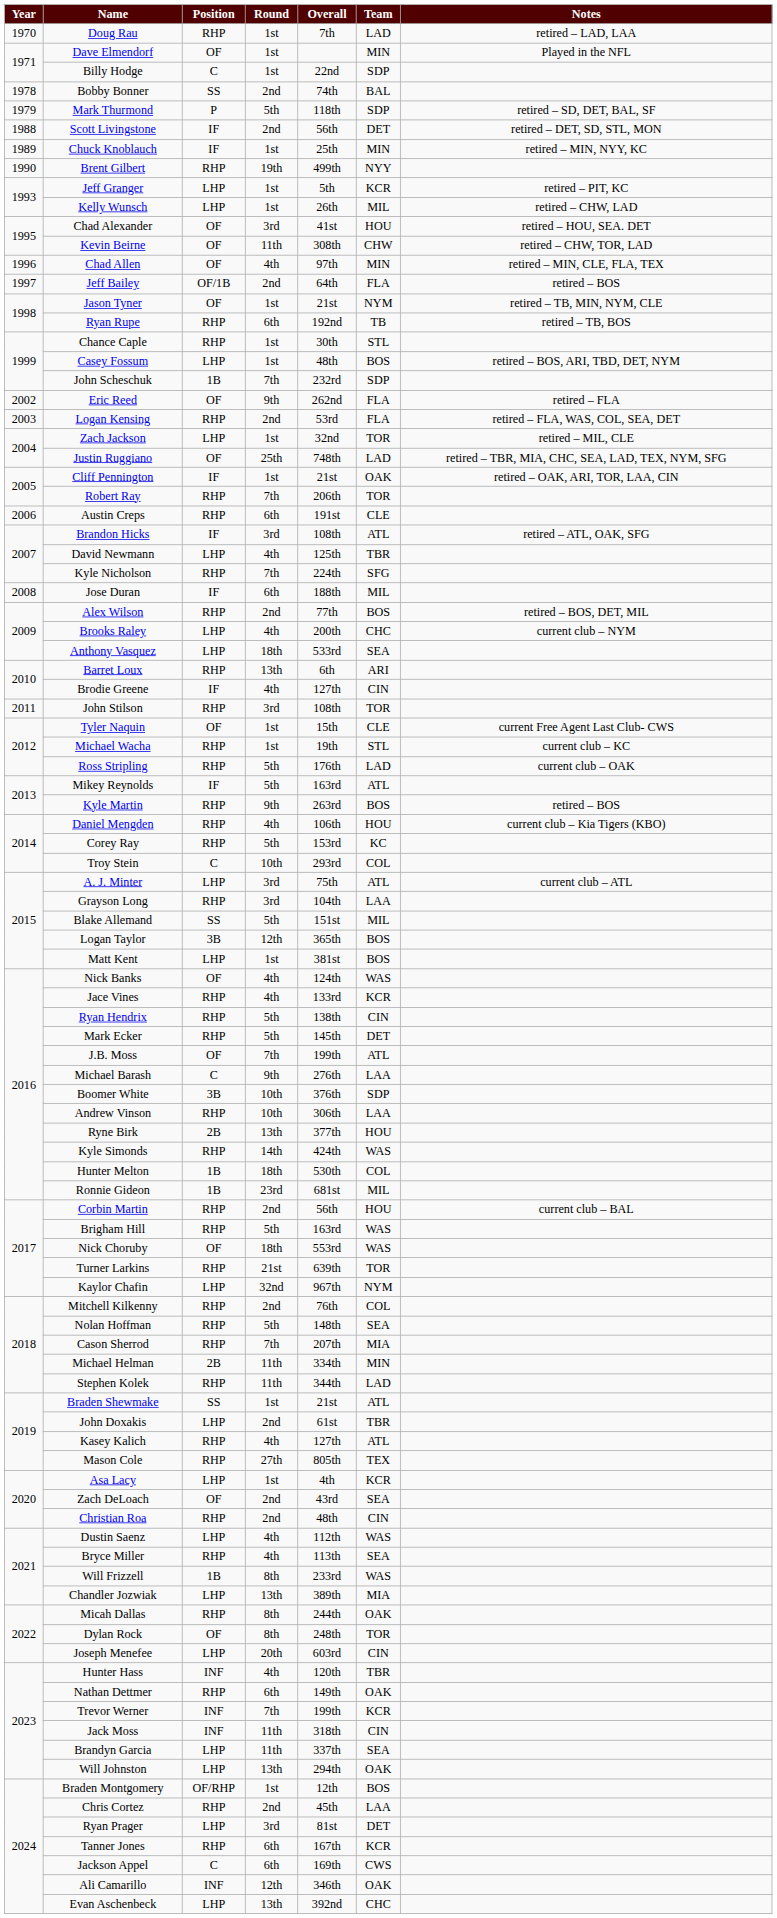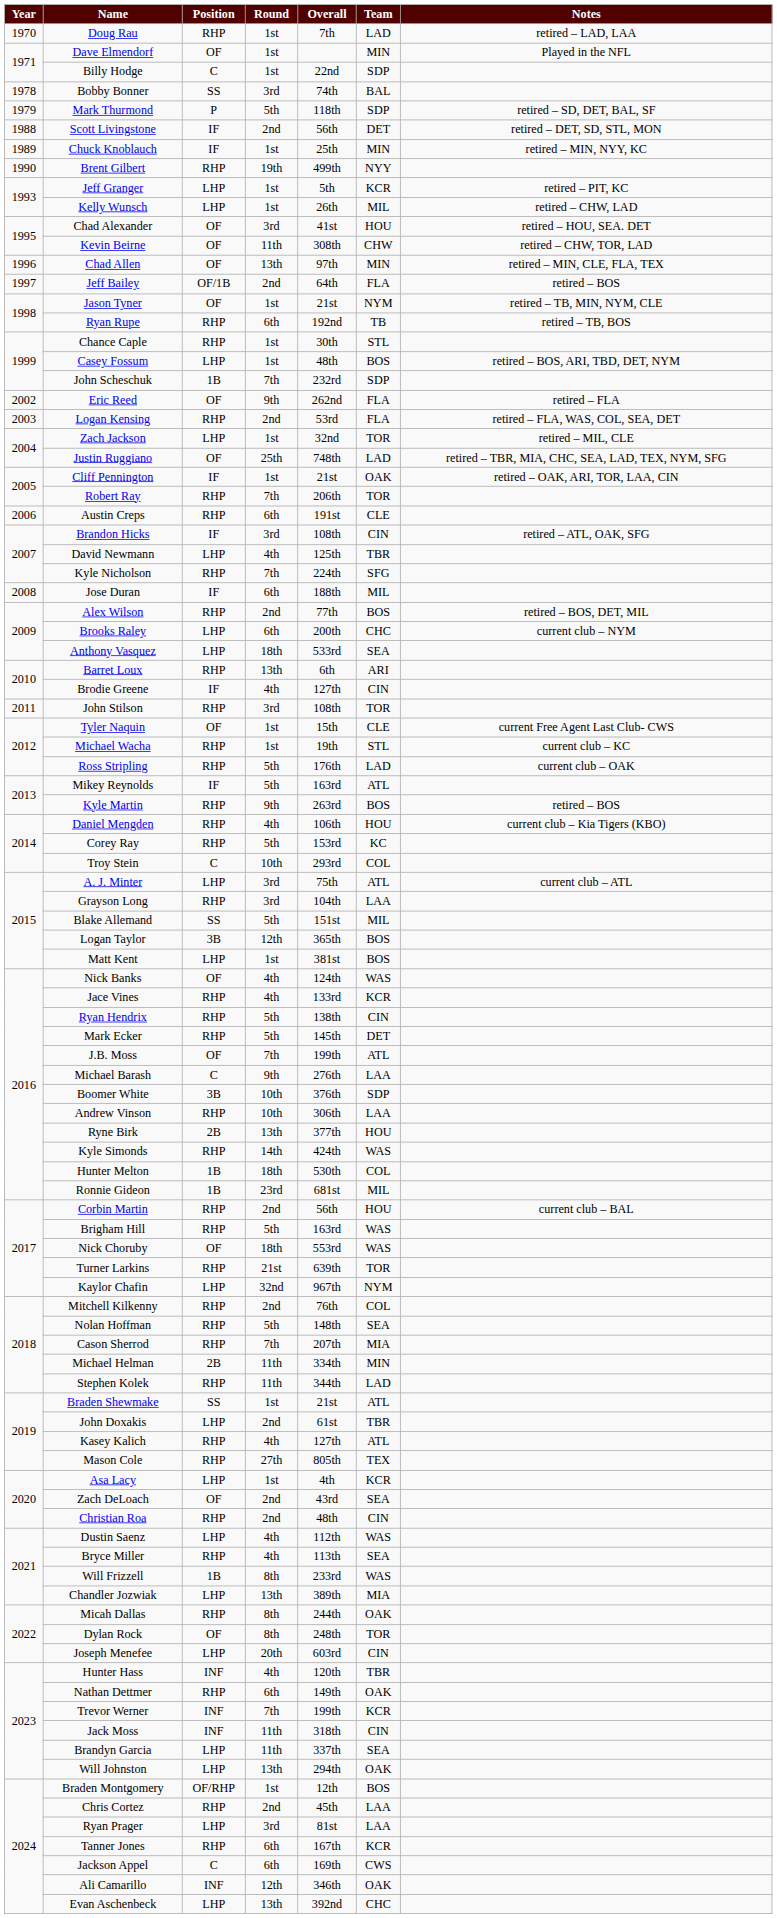 <table cellpadding="1" border="1" cellspacing="0" width="80%" class="wikitable sortable" style="text-align:center;">
 <tr>
 <th style="background: #500000; color:white;">Year</th>
 <th style="background: #500000; color:white;">Name</th>
 <th style="background: #500000; color:white;">Position</th>
 <th style="background: #500000; color:white;">Round</th>
 <th style="background: #500000; color:white;">Overall</th>
 <th style="background: #500000; color:white;">Team</th>
 <th style="background: #500000; color:white;">Notes</th>
 </tr>
 <tr>
 <td>1970</td>
 <td><a href='#'>Doug Rau</a></td>
 <td>RHP</td>
 <td>1st</td>
 <td>7th</td>
 <td>LAD</td>
 <td>retired – LAD, LAA</td>
 </tr>
 <tr>
 <td rowspan="2">1971</td>
 <td><a href='#'>Dave Elmendorf</a></td>
 <td>OF</td>
 <td>1st</td>
 <td></td>
 <td>MIN</td>
 <td>Played in the NFL</td>
 </tr>
 <tr>
 <td>Billy Hodge</td>
 <td>C</td>
 <td>1st</td>
 <td>22nd</td>
 <td>SDP</td>
 <td></td>
 </tr>
 <tr>
 <td>1978</td>
 <td>Bobby Bonner</td>
 <td>SS</td>
-<td>2nd</td>
+<td>3rd</td>
 <td>74th</td>
 <td>BAL</td>
 <td></td>
 </tr>
 <tr>
 <td>1979</td>
 <td><a href='#'>Mark Thurmond</a></td>
 <td>P</td>
 <td>5th</td>
 <td>118th</td>
 <td>SDP</td>
 <td>retired – SD, DET, BAL, SF</td>
 </tr>
 <tr>
 <td>1988</td>
 <td><a href='#'>Scott Livingstone</a></td>
 <td>IF</td>
 <td>2nd</td>
 <td>56th</td>
 <td>DET</td>
 <td>retired – DET, SD, STL, MON</td>
 </tr>
 <tr>
 <td>1989</td>
 <td><a href='#'>Chuck Knoblauch</a></td>
 <td>IF</td>
 <td>1st</td>
 <td>25th</td>
 <td>MIN</td>
 <td>retired – MIN, NYY, KC</td>
 </tr>
 <tr>
 <td>1990</td>
 <td><a href='#'>Brent Gilbert</a></td>
 <td>RHP</td>
 <td>19th</td>
 <td>499th</td>
 <td>NYY</td>
 <td></td>
 </tr>
 <tr>
 <td rowspan="2">1993</td>
 <td><a href='#'>Jeff Granger</a></td>
 <td>LHP</td>
 <td>1st</td>
 <td>5th</td>
 <td>KCR</td>
 <td>retired – PIT, KC</td>
 </tr>
 <tr>
 <td><a href='#'>Kelly Wunsch</a></td>
 <td>LHP</td>
 <td>1st</td>
 <td>26th</td>
 <td>MIL</td>
 <td>retired – CHW, LAD</td>
 </tr>
 <tr>
 <td rowspan="2">1995</td>
 <td>Chad Alexander</td>
 <td>OF</td>
 <td>3rd</td>
 <td>41st</td>
 <td>HOU</td>
 <td>retired – HOU, SEA. DET</td>
 </tr>
 <tr>
 <td><a href='#'>Kevin Beirne</a></td>
 <td>OF</td>
 <td>11th</td>
 <td>308th</td>
 <td>CHW</td>
 <td>retired – CHW, TOR, LAD</td>
 </tr>
 <tr>
 <td>1996</td>
 <td><a href='#'>Chad Allen</a></td>
 <td>OF</td>
-<td>4th</td>
+<td>13th</td>
 <td>97th</td>
 <td>MIN</td>
 <td>retired – MIN, CLE, FLA, TEX</td>
 </tr>
 <tr>
 <td>1997</td>
 <td><a href='#'>Jeff Bailey</a></td>
 <td>OF/1B</td>
 <td>2nd</td>
 <td>64th</td>
 <td>FLA</td>
 <td>retired – BOS</td>
 </tr>
 <tr>
 <td rowspan="2">1998</td>
 <td><a href='#'>Jason Tyner</a></td>
 <td>OF</td>
 <td>1st</td>
 <td>21st</td>
 <td>NYM</td>
 <td>retired – TB, MIN, NYM, CLE</td>
 </tr>
 <tr>
 <td><a href='#'>Ryan Rupe</a></td>
 <td>RHP</td>
 <td>6th</td>
 <td>192nd</td>
 <td>TB</td>
 <td>retired – TB, BOS</td>
 </tr>
 <tr>
 <td rowspan="3">1999</td>
 <td>Chance Caple</td>
 <td>RHP</td>
 <td>1st</td>
 <td>30th</td>
 <td>STL</td>
 <td></td>
 </tr>
 <tr>
 <td><a href='#'>Casey Fossum</a></td>
 <td>LHP</td>
 <td>1st</td>
 <td>48th</td>
 <td>BOS</td>
 <td>retired – BOS, ARI, TBD, DET, NYM</td>
 </tr>
 <tr>
 <td>John Scheschuk</td>
 <td>1B</td>
 <td>7th</td>
 <td>232rd</td>
 <td>SDP</td>
 </tr>
 <tr>
 <td>2002</td>
 <td><a href='#'>Eric Reed</a></td>
 <td>OF</td>
 <td>9th</td>
 <td>262nd</td>
 <td>FLA</td>
 <td>retired – FLA</td>
 </tr>
 <tr>
 <td>2003</td>
 <td><a href='#'>Logan Kensing</a></td>
 <td>RHP</td>
 <td>2nd</td>
 <td>53rd</td>
 <td>FLA</td>
 <td>retired – FLA, WAS, COL, SEA, DET</td>
 </tr>
 <tr>
 <td rowspan="2">2004</td>
 <td><a href='#'>Zach Jackson</a></td>
 <td>LHP</td>
 <td>1st</td>
 <td>32nd</td>
 <td>TOR</td>
 <td>retired – MIL, CLE</td>
 </tr>
 <tr>
 <td><a href='#'>Justin Ruggiano</a></td>
 <td>OF</td>
 <td>25th</td>
 <td>748th</td>
 <td>LAD</td>
 <td>retired – TBR, MIA, CHC, SEA, LAD, TEX, NYM, SFG</td>
 </tr>
 <tr>
 <td rowspan="2">2005</td>
 <td><a href='#'>Cliff Pennington</a></td>
 <td>IF</td>
 <td>1st</td>
 <td>21st</td>
 <td>OAK</td>
 <td>retired – OAK, ARI, TOR, LAA, CIN</td>
 </tr>
 <tr>
 <td><a href='#'>Robert Ray</a></td>
 <td>RHP</td>
 <td>7th</td>
 <td>206th</td>
 <td>TOR</td>
 <td></td>
 </tr>
 <tr>
 <td>2006</td>
 <td>Austin Creps</td>
 <td>RHP</td>
 <td>6th</td>
 <td>191st</td>
 <td>CLE</td>
 <td></td>
 </tr>
 <tr>
 <td rowspan="3">2007</td>
 <td><a href='#'>Brandon Hicks</a></td>
 <td>IF</td>
 <td>3rd</td>
 <td>108th</td>
-<td>ATL</td>
+<td>CIN</td>
 <td>retired – ATL, OAK, SFG</td>
 </tr>
 <tr>
 <td>David Newmann</td>
 <td>LHP</td>
 <td>4th</td>
 <td>125th</td>
 <td>TBR</td>
 <td></td>
 </tr>
 <tr>
 <td>Kyle Nicholson</td>
 <td>RHP</td>
 <td>7th</td>
 <td>224th</td>
 <td>SFG</td>
 <td></td>
 </tr>
 <tr>
 <td>2008</td>
 <td>Jose Duran</td>
 <td>IF</td>
 <td>6th</td>
 <td>188th</td>
 <td>MIL</td>
 <td></td>
 </tr>
 <tr>
 <td rowspan="3">2009</td>
 <td><a href='#'>Alex Wilson</a></td>
 <td>RHP</td>
 <td>2nd</td>
 <td>77th</td>
 <td>BOS</td>
 <td>retired – BOS, DET, MIL</td>
 </tr>
 <tr>
 <td><a href='#'>Brooks Raley</a></td>
 <td>LHP</td>
-<td>4th</td>
+<td>6th</td>
 <td>200th</td>
 <td>CHC</td>
 <td>current club – NYM</td>
 </tr>
 <tr>
 <td><a href='#'>Anthony Vasquez</a></td>
 <td>LHP</td>
 <td>18th</td>
 <td>533rd</td>
 <td>SEA</td>
 <td></td>
 </tr>
 <tr>
 <td rowspan="2">2010</td>
 <td><a href='#'>Barret Loux</a></td>
 <td>RHP</td>
 <td>13th</td>
 <td>6th</td>
 <td>ARI</td>
 <td></td>
 </tr>
 <tr>
 <td>Brodie Greene</td>
 <td>IF</td>
 <td>4th</td>
 <td>127th</td>
 <td>CIN</td>
 <td></td>
 </tr>
 <tr>
 <td>2011</td>
 <td>John Stilson</td>
 <td>RHP</td>
 <td>3rd</td>
 <td>108th</td>
 <td>TOR</td>
 <td></td>
 </tr>
 <tr>
 <td rowspan="3">2012</td>
 <td><a href='#'>Tyler Naquin</a></td>
 <td>OF</td>
 <td>1st</td>
 <td>15th</td>
 <td>CLE</td>
 <td>current Free Agent Last Club- CWS</td>
 </tr>
 <tr>
 <td><a href='#'>Michael Wacha</a></td>
 <td>RHP</td>
 <td>1st</td>
 <td>19th</td>
 <td>STL</td>
 <td>current club – KC</td>
 </tr>
 <tr>
 <td><a href='#'>Ross Stripling</a></td>
 <td>RHP</td>
 <td>5th</td>
 <td>176th</td>
 <td>LAD</td>
 <td>current club – OAK</td>
 </tr>
 <tr>
 <td rowspan="2">2013</td>
 <td>Mikey Reynolds</td>
 <td>IF</td>
 <td>5th</td>
 <td>163rd</td>
 <td>ATL</td>
 <td></td>
 </tr>
 <tr>
 <td><a href='#'>Kyle Martin</a></td>
 <td>RHP</td>
 <td>9th</td>
 <td>263rd</td>
 <td>BOS</td>
 <td>retired – BOS</td>
 </tr>
 <tr>
 <td rowspan="3">2014</td>
 <td><a href='#'>Daniel Mengden</a></td>
 <td>RHP</td>
 <td>4th</td>
 <td>106th</td>
 <td>HOU</td>
 <td>current club – Kia Tigers (KBO)</td>
 </tr>
 <tr>
 <td>Corey Ray</td>
 <td>RHP</td>
 <td>5th</td>
 <td>153rd</td>
 <td>KC</td>
 <td></td>
 </tr>
 <tr>
 <td>Troy Stein</td>
 <td>C</td>
 <td>10th</td>
 <td>293rd</td>
 <td>COL</td>
 <td></td>
 </tr>
 <tr>
 <td rowspan="5">2015</td>
 <td><a href='#'>A. J. Minter</a></td>
 <td>LHP</td>
 <td>3rd</td>
 <td>75th</td>
 <td>ATL</td>
 <td>current club – ATL</td>
 </tr>
 <tr>
 <td>Grayson Long</td>
 <td>RHP</td>
 <td>3rd</td>
 <td>104th</td>
 <td>LAA</td>
 <td></td>
 </tr>
 <tr>
 <td>Blake Allemand</td>
 <td>SS</td>
 <td>5th</td>
 <td>151st</td>
 <td>MIL</td>
 <td></td>
 </tr>
 <tr>
 <td>Logan Taylor</td>
 <td>3B</td>
 <td>12th</td>
 <td>365th</td>
 <td>BOS</td>
 <td></td>
 </tr>
 <tr>
 <td>Matt Kent</td>
 <td>LHP</td>
 <td>1st</td>
 <td>381st</td>
 <td>BOS</td>
 <td></td>
 </tr>
 <tr>
 <td rowspan="12">2016</td>
 <td>Nick Banks</td>
 <td>OF</td>
 <td>4th</td>
 <td>124th</td>
 <td>WAS</td>
 <td></td>
 </tr>
 <tr>
 <td>Jace Vines</td>
 <td>RHP</td>
 <td>4th</td>
 <td>133rd</td>
 <td>KCR</td>
 <td></td>
 </tr>
 <tr>
 <td><a href='#'>Ryan Hendrix</a></td>
 <td>RHP</td>
 <td>5th</td>
 <td>138th</td>
 <td>CIN</td>
 <td></td>
 </tr>
 <tr>
 <td>Mark Ecker</td>
 <td>RHP</td>
 <td>5th</td>
 <td>145th</td>
 <td>DET</td>
 <td></td>
 </tr>
 <tr>
 <td>J.B. Moss</td>
 <td>OF</td>
 <td>7th</td>
 <td>199th</td>
 <td>ATL</td>
 <td></td>
 </tr>
 <tr>
 <td>Michael Barash</td>
 <td>C</td>
 <td>9th</td>
 <td>276th</td>
 <td>LAA</td>
 <td></td>
 </tr>
 <tr>
 <td>Boomer White</td>
 <td>3B</td>
 <td>10th</td>
 <td>376th</td>
 <td>SDP</td>
 <td></td>
 </tr>
 <tr>
 <td>Andrew Vinson</td>
 <td>RHP</td>
 <td>10th</td>
 <td>306th</td>
 <td>LAA</td>
 <td></td>
 </tr>
 <tr>
 <td>Ryne Birk</td>
 <td>2B</td>
 <td>13th</td>
 <td>377th</td>
 <td>HOU</td>
 <td></td>
 </tr>
 <tr>
 <td>Kyle Simonds</td>
 <td>RHP</td>
 <td>14th</td>
 <td>424th</td>
 <td>WAS</td>
 <td></td>
 </tr>
 <tr>
 <td>Hunter Melton</td>
 <td>1B</td>
 <td>18th</td>
 <td>530th</td>
 <td>COL</td>
 <td></td>
 </tr>
 <tr>
 <td>Ronnie Gideon</td>
 <td>1B</td>
 <td>23rd</td>
 <td>681st</td>
 <td>MIL</td>
 <td></td>
 </tr>
 <tr>
 <td rowspan="5">2017</td>
 <td><a href='#'>Corbin Martin</a></td>
 <td>RHP</td>
 <td>2nd</td>
 <td>56th</td>
 <td>HOU</td>
 <td>current club – BAL</td>
 </tr>
 <tr>
 <td>Brigham Hill</td>
 <td>RHP</td>
 <td>5th</td>
 <td>163rd</td>
 <td>WAS</td>
 <td></td>
 </tr>
 <tr>
 <td>Nick Choruby</td>
 <td>OF</td>
 <td>18th</td>
 <td>553rd</td>
 <td>WAS</td>
 <td></td>
 </tr>
 <tr>
 <td>Turner Larkins</td>
 <td>RHP</td>
 <td>21st</td>
 <td>639th</td>
 <td>TOR</td>
 <td></td>
 </tr>
 <tr>
 <td>Kaylor Chafin</td>
 <td>LHP</td>
 <td>32nd</td>
 <td>967th</td>
 <td>NYM</td>
 <td></td>
 </tr>
 <tr>
 <td rowspan="5">2018</td>
 <td>Mitchell Kilkenny</td>
 <td>RHP</td>
 <td>2nd</td>
 <td>76th</td>
 <td>COL</td>
 <td></td>
 </tr>
 <tr>
 <td>Nolan Hoffman</td>
 <td>RHP</td>
 <td>5th</td>
 <td>148th</td>
 <td>SEA</td>
 <td></td>
 </tr>
 <tr>
 <td>Cason Sherrod</td>
 <td>RHP</td>
 <td>7th</td>
 <td>207th</td>
 <td>MIA</td>
 <td></td>
 </tr>
 <tr>
 <td>Michael Helman</td>
 <td>2B</td>
 <td>11th</td>
 <td>334th</td>
 <td>MIN</td>
 <td></td>
 </tr>
 <tr>
 <td>Stephen Kolek</td>
 <td>RHP</td>
 <td>11th</td>
 <td>344th</td>
 <td>LAD</td>
 <td></td>
 </tr>
 <tr>
 <td rowspan="4">2019</td>
 <td><a href='#'>Braden Shewmake</a></td>
 <td>SS</td>
 <td>1st</td>
 <td>21st</td>
 <td>ATL</td>
 <td></td>
 </tr>
 <tr>
 <td>John Doxakis</td>
 <td>LHP</td>
 <td>2nd</td>
 <td>61st</td>
 <td>TBR</td>
 <td></td>
 </tr>
 <tr>
 <td>Kasey Kalich</td>
 <td>RHP</td>
 <td>4th</td>
 <td>127th</td>
 <td>ATL</td>
 <td></td>
 </tr>
 <tr>
 <td>Mason Cole</td>
 <td>RHP</td>
 <td>27th</td>
 <td>805th</td>
 <td>TEX</td>
 <td></td>
 </tr>
 <tr>
 <td rowspan="3">2020</td>
 <td><a href='#'>Asa Lacy</a></td>
 <td>LHP</td>
 <td>1st</td>
 <td>4th</td>
 <td>KCR</td>
 <td></td>
 </tr>
 <tr>
 <td>Zach DeLoach</td>
 <td>OF</td>
 <td>2nd</td>
 <td>43rd</td>
 <td>SEA</td>
 <td></td>
 </tr>
 <tr>
 <td><a href='#'>Christian Roa</a></td>
 <td>RHP</td>
 <td>2nd</td>
 <td>48th</td>
 <td>CIN</td>
 <td></td>
 </tr>
 <tr>
 <td rowspan="4">2021</td>
 <td>Dustin Saenz</td>
 <td>LHP</td>
 <td>4th</td>
 <td>112th</td>
 <td>WAS</td>
 <td></td>
 </tr>
 <tr>
 <td>Bryce Miller</td>
 <td>RHP</td>
 <td>4th</td>
 <td>113th</td>
 <td>SEA</td>
 <td></td>
 </tr>
 <tr>
 <td>Will Frizzell</td>
 <td>1B</td>
 <td>8th</td>
 <td>233rd</td>
 <td>WAS</td>
 <td></td>
 </tr>
 <tr>
 <td>Chandler Jozwiak</td>
 <td>LHP</td>
 <td>13th</td>
 <td>389th</td>
 <td>MIA</td>
 <td></td>
 </tr>
 <tr>
 <td rowspan="3">2022</td>
 <td>Micah Dallas</td>
 <td>RHP</td>
 <td>8th</td>
 <td>244th</td>
 <td>OAK</td>
 <td></td>
 </tr>
 <tr>
 <td>Dylan Rock</td>
 <td>OF</td>
 <td>8th</td>
 <td>248th</td>
 <td>TOR</td>
 <td></td>
 </tr>
 <tr>
 <td>Joseph Menefee</td>
 <td>LHP</td>
 <td>20th</td>
 <td>603rd</td>
 <td>CIN</td>
 <td></td>
 </tr>
 <tr>
 <td rowspan="6">2023</td>
 <td>Hunter Hass</td>
 <td>INF</td>
 <td>4th</td>
 <td>120th</td>
 <td>TBR</td>
 <td></td>
 </tr>
 <tr>
 <td>Nathan Dettmer</td>
 <td>RHP</td>
 <td>6th</td>
 <td>149th</td>
 <td>OAK</td>
 <td></td>
 </tr>
 <tr>
 <td>Trevor Werner</td>
 <td>INF</td>
 <td>7th</td>
 <td>199th</td>
 <td>KCR</td>
 <td></td>
 </tr>
 <tr>
 <td>Jack Moss</td>
 <td>INF</td>
 <td>11th</td>
 <td>318th</td>
 <td>CIN</td>
 <td></td>
 </tr>
 <tr>
 <td>Brandyn Garcia</td>
 <td>LHP</td>
 <td>11th</td>
 <td>337th</td>
 <td>SEA</td>
 <td></td>
 </tr>
 <tr>
 <td>Will Johnston</td>
 <td>LHP</td>
 <td>13th</td>
 <td>294th</td>
 <td>OAK</td>
 <td></td>
 </tr>
 <tr>
 <td rowspan="7">2024</td>
 <td>Braden Montgomery</td>
 <td>OF/RHP</td>
 <td>1st</td>
 <td>12th</td>
 <td>BOS</td>
 <td></td>
 </tr>
 <tr>
 <td>Chris Cortez</td>
 <td>RHP</td>
 <td>2nd</td>
 <td>45th</td>
 <td>LAA</td>
 <td></td>
 </tr>
 <tr>
 <td>Ryan Prager</td>
 <td>LHP</td>
 <td>3rd</td>
 <td>81st</td>
-<td>DET</td>
+<td>LAA</td>
 <td></td>
 </tr>
 <tr>
 <td>Tanner Jones</td>
 <td>RHP</td>
 <td>6th</td>
 <td>167th</td>
 <td>KCR</td>
 <td></td>
 </tr>
 <tr>
 <td>Jackson Appel</td>
 <td>C</td>
 <td>6th</td>
 <td>169th</td>
 <td>CWS</td>
 <td></td>
 </tr>
 <tr>
 <td>Ali Camarillo</td>
 <td>INF</td>
 <td>12th</td>
 <td>346th</td>
 <td>OAK</td>
 <td></td>
 </tr>
 <tr>
 <td>Evan Aschenbeck</td>
 <td>LHP</td>
 <td>13th</td>
 <td>392nd</td>
 <td>CHC</td>
 <td></td>
 </tr>
 </table>
